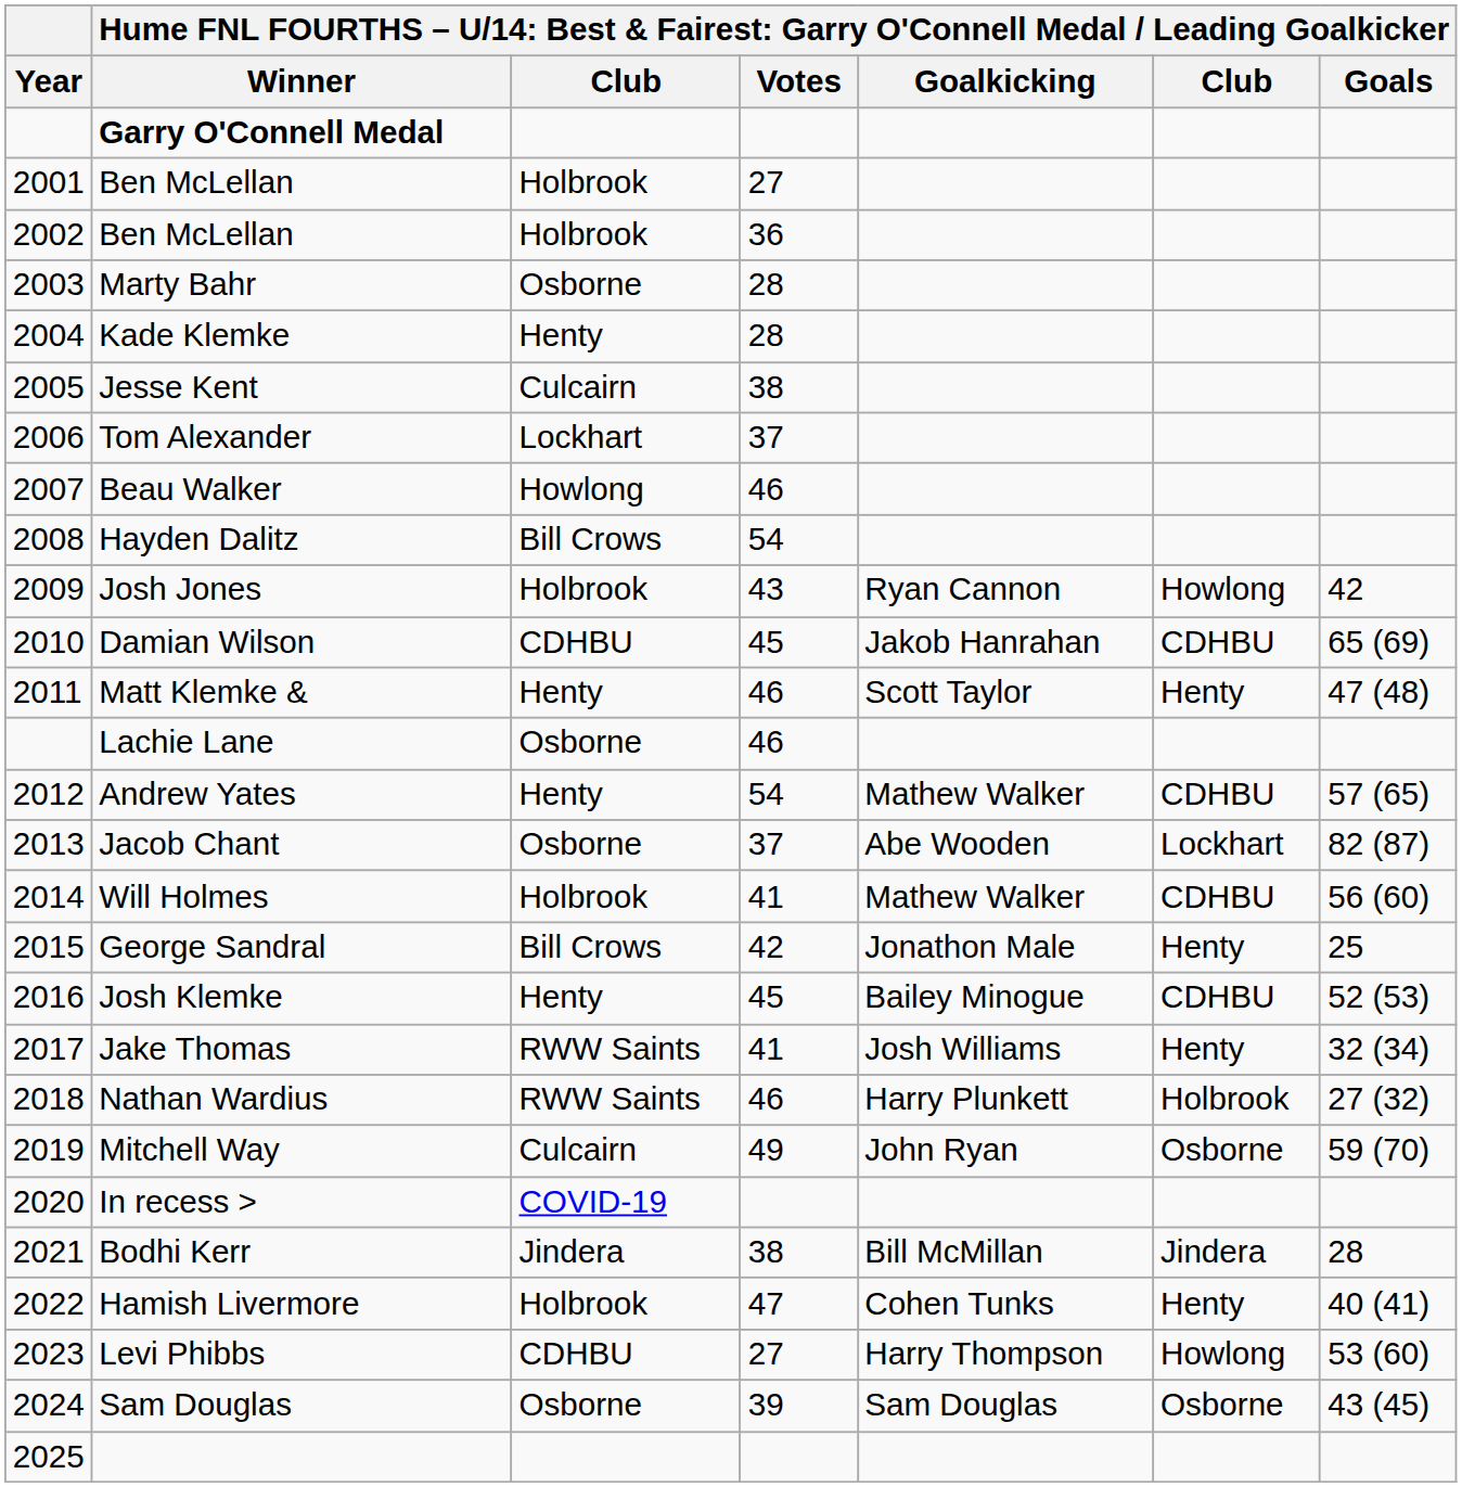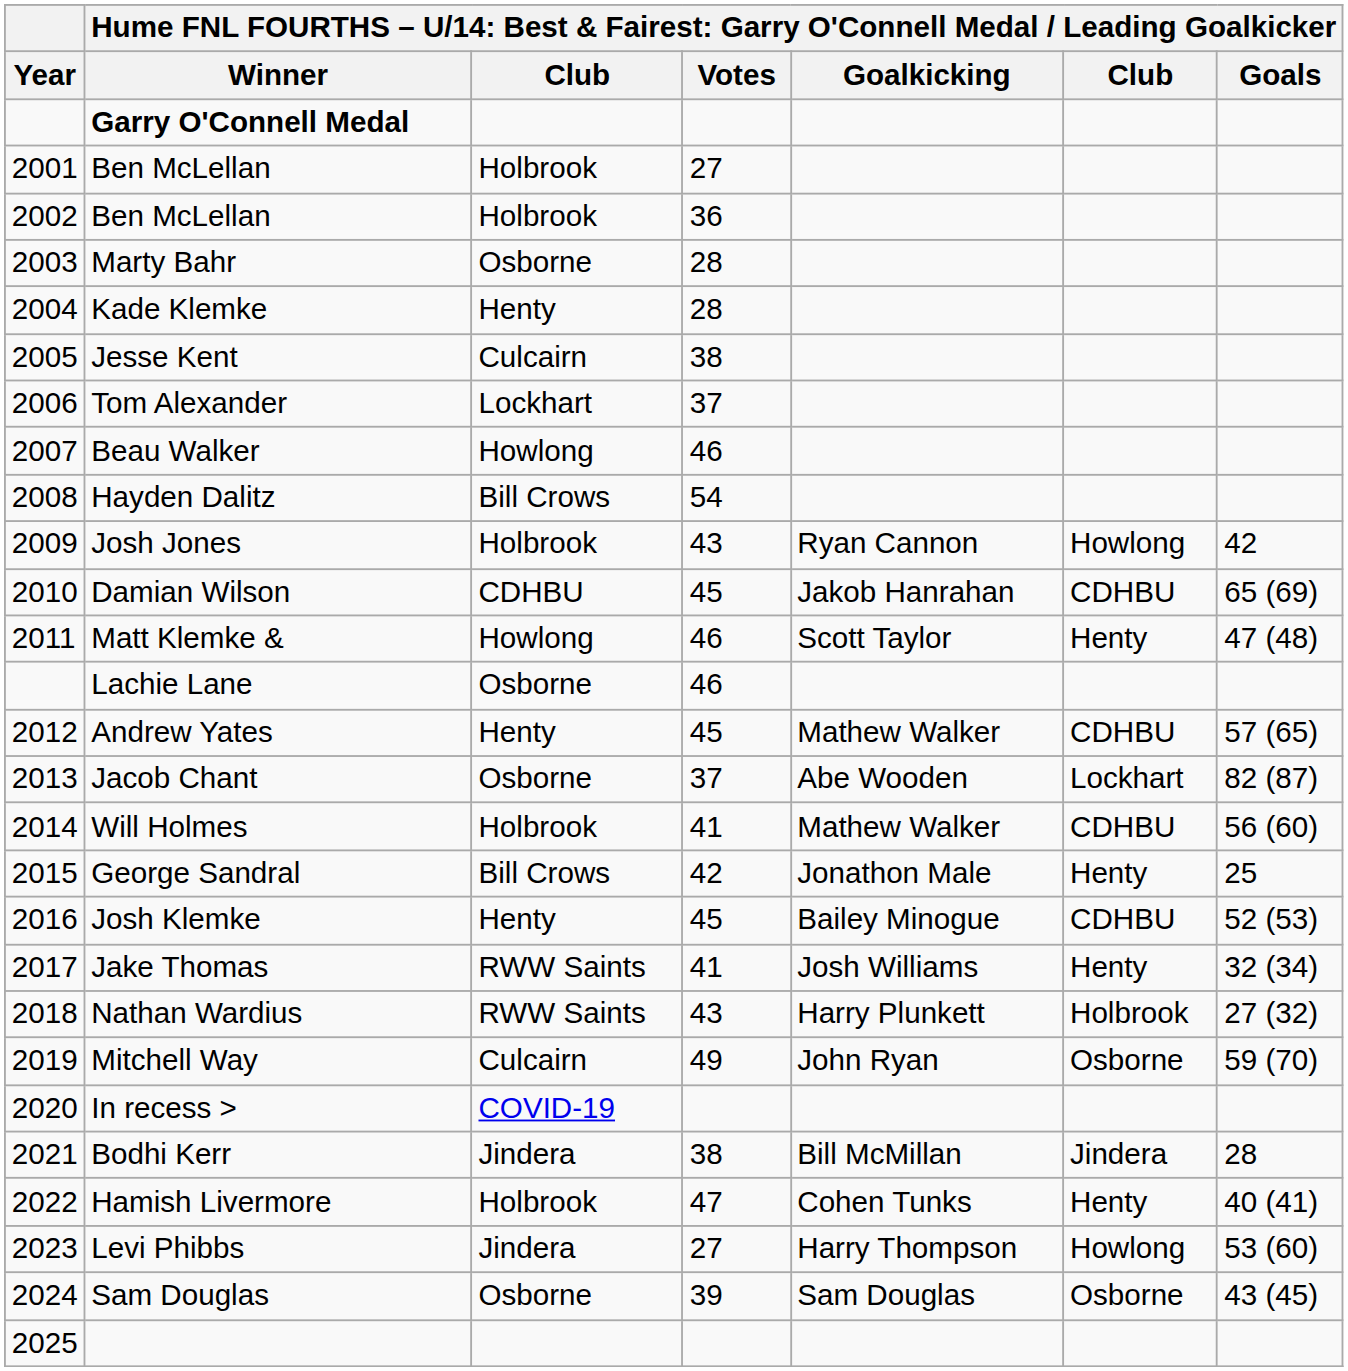 <table class="wikitable collapsible collapsed">
 <tr>
 <th></th>
 <th colspan=9>Hume FNL FOURTHS – U/14: Best & Fairest: Garry O'Connell Medal / Leading Goalkicker</th>
 </tr>
 <tr>
 <th>Year</th>
 <th>Winner</th>
 <th>Club</th>
 <th>Votes</th>
 <th>Goalkicking</th>
 <th>Club</th>
 <th>Goals</th>
 </tr>
 <tr>
 <td></td>
 <td><strong>Garry O'Connell Medal</strong></td>
 <td></td>
 <td></td>
 <td></td>
 <td></td>
 <td></td>
 </tr>
 <tr>
 <td>2001</td>
 <td>Ben McLellan</td>
 <td>Holbrook</td>
 <td>27</td>
 <td></td>
 <td></td>
 <td></td>
 </tr>
 <tr>
 <td>2002</td>
 <td>Ben McLellan</td>
 <td>Holbrook</td>
 <td>36</td>
 <td></td>
 <td></td>
 <td></td>
 </tr>
 <tr>
 <td>2003</td>
 <td>Marty Bahr</td>
 <td>Osborne</td>
 <td>28</td>
 <td></td>
 <td></td>
 <td></td>
 </tr>
 <tr>
 <td>2004</td>
 <td>Kade Klemke</td>
 <td>Henty</td>
 <td>28</td>
 <td></td>
 <td></td>
 <td></td>
 </tr>
 <tr>
 <td>2005</td>
 <td>Jesse Kent</td>
 <td>Culcairn</td>
 <td>38</td>
 <td></td>
 <td></td>
 <td></td>
 </tr>
 <tr>
 <td>2006</td>
 <td>Tom Alexander</td>
 <td>Lockhart</td>
 <td>37</td>
 <td></td>
 <td></td>
 <td></td>
 </tr>
 <tr>
 <td>2007</td>
 <td>Beau Walker</td>
 <td>Howlong</td>
 <td>46</td>
 <td></td>
 <td></td>
 <td></td>
 </tr>
 <tr>
 <td>2008</td>
 <td>Hayden Dalitz</td>
 <td>Bill Crows</td>
 <td>54</td>
 <td></td>
 <td></td>
 <td></td>
 </tr>
 <tr>
 <td>2009</td>
 <td>Josh Jones</td>
 <td>Holbrook</td>
 <td>43</td>
 <td>Ryan Cannon</td>
 <td>Howlong</td>
 <td>42</td>
 </tr>
 <tr>
 <td>2010</td>
 <td>Damian Wilson</td>
 <td>CDHBU</td>
 <td>45</td>
 <td>Jakob Hanrahan</td>
 <td>CDHBU</td>
 <td>65 (69)</td>
 </tr>
 <tr>
 <td>2011</td>
 <td>Matt Klemke &</td>
-<td>Henty</td>
+<td>Howlong</td>
 <td>46</td>
 <td>Scott Taylor</td>
 <td>Henty</td>
 <td>47 (48)</td>
 </tr>
 <tr>
 <td></td>
 <td>Lachie Lane</td>
 <td>Osborne</td>
 <td>46</td>
 <td></td>
 <td></td>
 <td></td>
 </tr>
 <tr>
 <td>2012</td>
 <td>Andrew Yates</td>
 <td>Henty</td>
-<td>54</td>
+<td>45</td>
 <td>Mathew Walker</td>
 <td>CDHBU</td>
 <td>57 (65)</td>
 </tr>
 <tr>
 <td>2013</td>
 <td>Jacob Chant</td>
 <td>Osborne</td>
 <td>37</td>
 <td>Abe Wooden</td>
 <td>Lockhart</td>
 <td>82 (87)</td>
 </tr>
 <tr>
 <td>2014</td>
 <td>Will Holmes</td>
 <td>Holbrook</td>
 <td>41</td>
 <td>Mathew Walker</td>
 <td>CDHBU</td>
 <td>56 (60)</td>
 </tr>
 <tr>
 <td>2015</td>
 <td>George Sandral</td>
 <td>Bill Crows</td>
 <td>42</td>
 <td>Jonathon Male</td>
 <td>Henty</td>
 <td>25</td>
 </tr>
 <tr>
 <td>2016</td>
 <td>Josh Klemke</td>
 <td>Henty</td>
 <td>45</td>
 <td>Bailey Minogue</td>
 <td>CDHBU</td>
 <td>52 (53)</td>
 </tr>
 <tr>
 <td>2017</td>
 <td>Jake Thomas</td>
 <td>RWW Saints</td>
 <td>41</td>
 <td>Josh Williams</td>
 <td>Henty</td>
 <td>32 (34)</td>
 </tr>
 <tr>
 <td>2018</td>
 <td>Nathan Wardius</td>
 <td>RWW Saints</td>
-<td>46</td>
+<td>43</td>
 <td>Harry Plunkett</td>
 <td>Holbrook</td>
 <td>27 (32)</td>
 </tr>
 <tr>
 <td>2019</td>
 <td>Mitchell Way</td>
 <td>Culcairn</td>
 <td>49</td>
 <td>John Ryan</td>
 <td>Osborne</td>
 <td>59 (70)</td>
 </tr>
 <tr>
 <td>2020</td>
 <td>In recess ></td>
 <td><a href='#'>COVID-19</a></td>
 <td></td>
 <td></td>
 <td></td>
 <td></td>
 </tr>
 <tr>
 <td>2021</td>
 <td>Bodhi Kerr</td>
 <td>Jindera</td>
 <td>38</td>
 <td>Bill McMillan</td>
 <td>Jindera</td>
 <td>28</td>
 </tr>
 <tr>
 <td>2022</td>
 <td>Hamish Livermore</td>
 <td>Holbrook</td>
 <td>47</td>
 <td>Cohen Tunks</td>
 <td>Henty</td>
 <td>40 (41)</td>
 </tr>
 <tr>
 <td>2023</td>
 <td>Levi Phibbs</td>
-<td>CDHBU</td>
+<td>Jindera</td>
 <td>27</td>
 <td>Harry Thompson</td>
 <td>Howlong</td>
 <td>53 (60)</td>
 </tr>
 <tr>
 <td>2024</td>
 <td>Sam Douglas</td>
 <td>Osborne</td>
 <td>39</td>
 <td>Sam Douglas</td>
 <td>Osborne</td>
 <td>43 (45)</td>
 </tr>
 <tr>
 <td>2025</td>
 <td></td>
 <td></td>
 <td></td>
 <td></td>
 <td></td>
 <td></td>
 </tr>
 <tr>
 </tr>
 </table>
